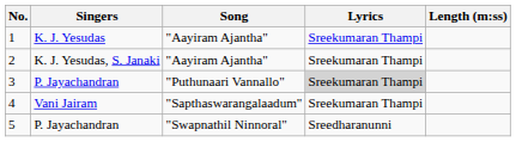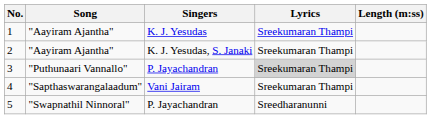 <table class="wikitable" style="font-size:95%;">
 <tr>
 <th>No.</th>
+<th>Song</th>
 <th>Singers</th>
-<th>Song</th>
 <th>Lyrics</th>
 <th>Length (m:ss)</th>
 </tr>
 <tr>
 <td>1</td>
+<td>"Aayiram Ajantha"</td>
 <td><a href='#'>K. J. Yesudas</a></td>
-<td>"Aayiram Ajantha"</td>
 <td><a href='#'>Sreekumaran Thampi</a></td>
 <td></td>
 </tr>
 <tr>
 <td>2</td>
+<td>"Aayiram Ajantha"</td>
 <td>K. J. Yesudas, <a href='#'>S. Janaki</a></td>
-<td>"Aayiram Ajantha"</td>
 <td>Sreekumaran Thampi</td>
 <td></td>
 </tr>
 <tr>
 <td>3</td>
+<td>"Puthunaari Vannallo"</td>
 <td><a href='#'>P. Jayachandran</a></td>
-<td>"Puthunaari Vannallo"</td>
 <td style="background: lightgrey;">Sreekumaran Thampi</td>
 <td></td>
 </tr>
 <tr>
 <td>4</td>
+<td>"Sapthaswarangalaadum"</td>
 <td><a href='#'>Vani Jairam</a></td>
-<td>"Sapthaswarangalaadum"</td>
 <td>Sreekumaran Thampi</td>
 <td></td>
 </tr>
 <tr>
 <td>5</td>
+<td>"Swapnathil Ninnoral"</td>
 <td>P. Jayachandran</td>
-<td>"Swapnathil Ninnoral"</td>
 <td>Sreedharanunni</td>
 <td></td>
 </tr>
 </table>
